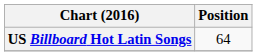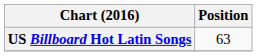 <table class="wikitable plainrowheaders">
 <tr>
 <th>Chart (2016)</th>
 <th>Position</th>
 </tr>
 <tr>
 <th scope="row">US <a href='#'><em>Billboard</em> Hot Latin Songs</a></th>
-<td align=center>64</td>
+<td align=center>63</td>
 </tr>
 <tr>
 </tr>
 </table>
